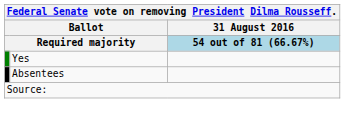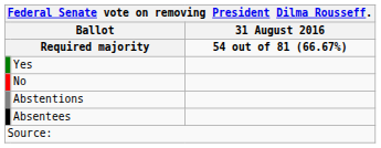 <table class="wikitable" style="text-align:center; font-size:95%;">
 <tr style="background:#e9e9e9;">
 <th colspan="3"><a href='#'>Federal Senate</a> vote on removing <a href='#'>President</a> <a href='#'>Dilma Rousseff</a>.</th>
 </tr>
 <tr>
 <th colspan="2" style="width:150px;">Ballot</th>
 <th>31 August 2016</th>
 </tr>
 <tr>
 <th colspan="2">Required majority</th>
-<td style="background: lightblue;"><strong>54 out of 81 (66.67%)</strong></td>
+<td><strong>54 out of 81 (66.67%)</strong></td>
 </tr>
 <tr>
 <th style="width:1px; background:green;"></th>
 <td style="text-align:left;">Yes</td>
+<td></td>
+</tr>
+<tr>
+<th style="background:red;"></th>
+<td style="text-align:left;">No</td>
+<td></td>
+</tr>
+<tr>
+<th style="background:gray;"></th>
+<td style="text-align:left;">Abstentions</td>
 <td></td>
 </tr>
 <tr>
 <th style="background:black;"></th>
 <td style="text-align:left;">Absentees</td>
 <td></td>
 </tr>
 <tr>
 <td style="text-align:left;" colspan="3">Source:</td>
 </tr>
 </table>
